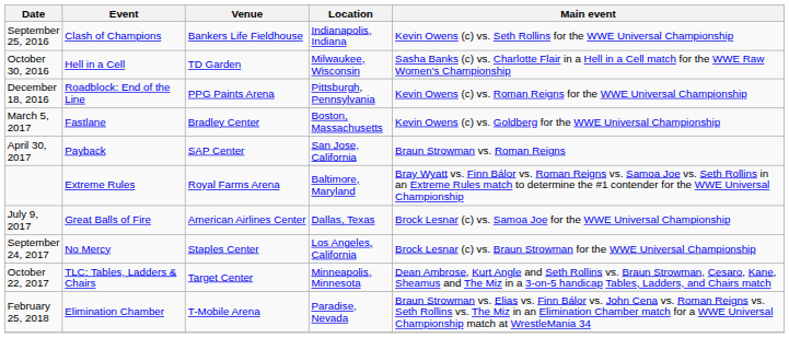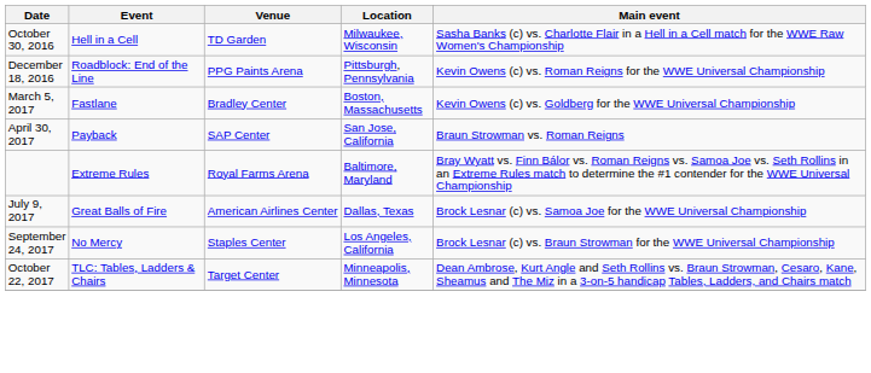 <table class="sortable wikitable succession-box" style="font-size:85%;">
 <tr>
 <th scope="col" width="10">Date</th>
 <th scope="col" width="150">Event</th>
 <th scope="col" width="150">Venue</th>
 <th scope="col" width="100">Location</th>
 <th scope="col" width="490">Main event</th>
-</tr>
-<tr>
-<td>September 25, 2016</td>
-<td><a href='#'>Clash of Champions</a></td>
-<td><a href='#'>Bankers Life Fieldhouse</a></td>
-<td><a href='#'>Indianapolis, Indiana</a></td>
-<td><a href='#'>Kevin Owens</a> (c) vs. <a href='#'>Seth Rollins</a> for the <a href='#'>WWE Universal Championship</a></td>
 </tr>
 <tr>
 <td>October 30, 2016</td>
 <td><a href='#'>Hell in a Cell</a></td>
 <td><a href='#'>TD Garden</a></td>
 <td><a href='#'>Milwaukee, Wisconsin</a></td>
 <td><a href='#'>Sasha Banks</a> (c) vs. <a href='#'>Charlotte Flair</a> in a <a href='#'>Hell in a Cell match</a> for the <a href='#'>WWE Raw Women's Championship</a></td>
 </tr>
 <tr>
 <td>December 18, 2016</td>
 <td><a href='#'>Roadblock: End of the Line</a></td>
 <td><a href='#'>PPG Paints Arena</a></td>
 <td><a href='#'>Pittsburgh</a>, <a href='#'>Pennsylvania</a></td>
 <td><a href='#'>Kevin Owens</a> (c) vs. <a href='#'>Roman Reigns</a> for the <a href='#'>WWE Universal Championship</a></td>
 </tr>
 <tr>
 <td>March 5, 2017</td>
 <td><a href='#'>Fastlane</a></td>
 <td><a href='#'>Bradley Center</a></td>
 <td><a href='#'>Boston, Massachusetts</a></td>
 <td><a href='#'>Kevin Owens</a> (c) vs. <a href='#'>Goldberg</a> for the <a href='#'>WWE Universal Championship</a></td>
 </tr>
 <tr>
 <td>April 30, 2017</td>
 <td><a href='#'>Payback</a></td>
 <td><a href='#'>SAP Center</a></td>
 <td><a href='#'>San Jose, California</a></td>
 <td><a href='#'>Braun Strowman</a> vs. <a href='#'>Roman Reigns</a></td>
 </tr>
 <tr>
 <td></td>
 <td><a href='#'>Extreme Rules</a></td>
 <td><a href='#'>Royal Farms Arena</a></td>
 <td><a href='#'>Baltimore, Maryland</a></td>
 <td><a href='#'>Bray Wyatt</a> vs. <a href='#'>Finn Bálor</a> vs. <a href='#'>Roman Reigns</a> vs. <a href='#'>Samoa Joe</a> vs. <a href='#'>Seth Rollins</a> in an <a href='#'>Extreme Rules match</a> to determine the #1 contender for the <a href='#'>WWE Universal Championship</a></td>
 </tr>
 <tr>
 <td>July 9, 2017</td>
 <td><a href='#'>Great Balls of Fire</a></td>
 <td><a href='#'>American Airlines Center</a></td>
 <td><a href='#'>Dallas, Texas</a></td>
 <td><a href='#'>Brock Lesnar</a> (c) vs. <a href='#'>Samoa Joe</a> for the <a href='#'>WWE Universal Championship</a></td>
 </tr>
 <tr>
 <td>September 24, 2017</td>
 <td><a href='#'>No Mercy</a></td>
 <td><a href='#'>Staples Center</a></td>
 <td><a href='#'>Los Angeles, California</a></td>
 <td><a href='#'>Brock Lesnar</a> (c) vs. <a href='#'>Braun Strowman</a> for the <a href='#'>WWE Universal Championship</a></td>
 </tr>
 <tr>
 <td>October 22, 2017</td>
 <td><a href='#'>TLC: Tables, Ladders & Chairs</a></td>
 <td><a href='#'>Target Center</a></td>
 <td><a href='#'>Minneapolis, Minnesota</a></td>
 <td><a href='#'>Dean Ambrose</a>, <a href='#'>Kurt Angle</a> and <a href='#'>Seth Rollins</a> vs. <a href='#'>Braun Strowman</a>, <a href='#'>Cesaro</a>, <a href='#'>Kane</a>, <a href='#'>Sheamus</a> and <a href='#'>The Miz</a> in a <a href='#'>3-on-5 handicap</a> <a href='#'>Tables, Ladders, and Chairs match</a></td>
 </tr>
 <tr>
-<td>February 25, 2018</td>
-<td><a href='#'>Elimination Chamber</a></td>
-<td><a href='#'>T-Mobile Arena</a></td>
-<td><a href='#'>Paradise, Nevada</a></td>
-<td><a href='#'>Braun Strowman</a> vs. <a href='#'>Elias</a> vs. <a href='#'>Finn Bálor</a> vs. <a href='#'>John Cena</a> vs. <a href='#'>Roman Reigns</a> vs. <a href='#'>Seth Rollins</a> vs. <a href='#'>The Miz</a> in an <a href='#'>Elimination Chamber match</a> for a <a href='#'>WWE Universal Championship</a> match at <a href='#'>WrestleMania 34</a></td>
-</tr>
-<tr>
 </tr>
 </table>
